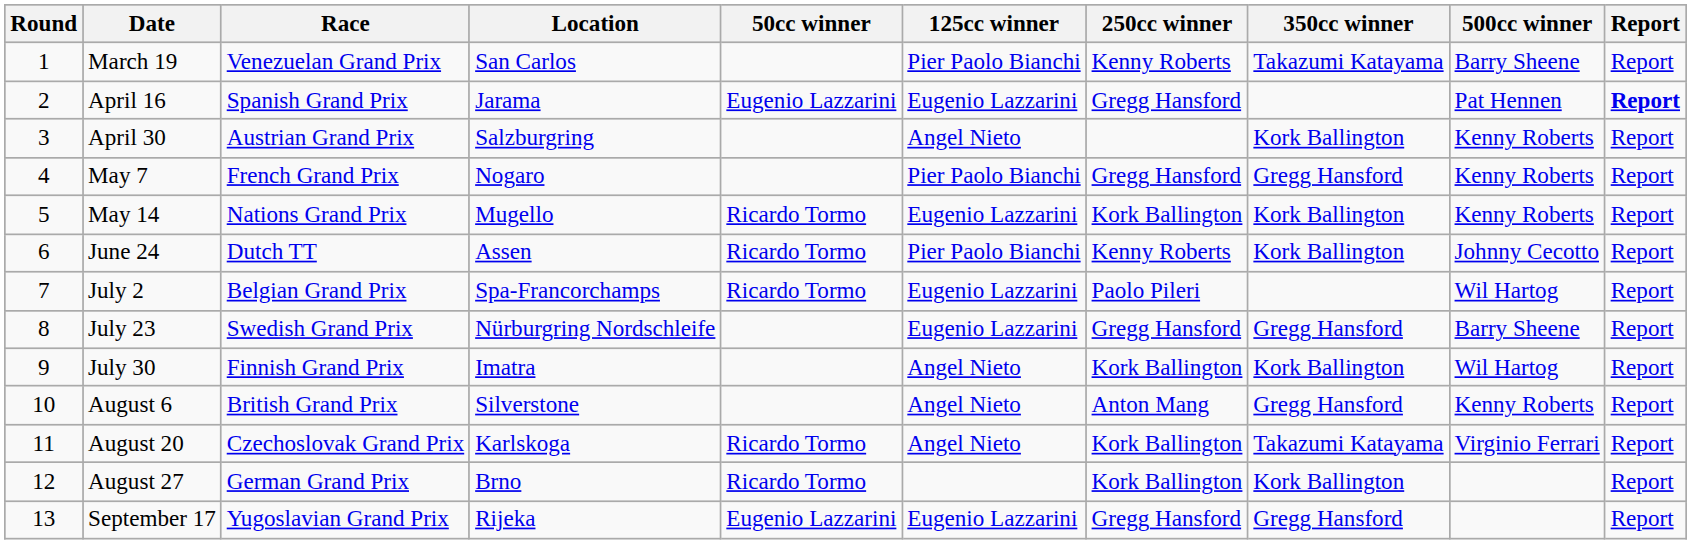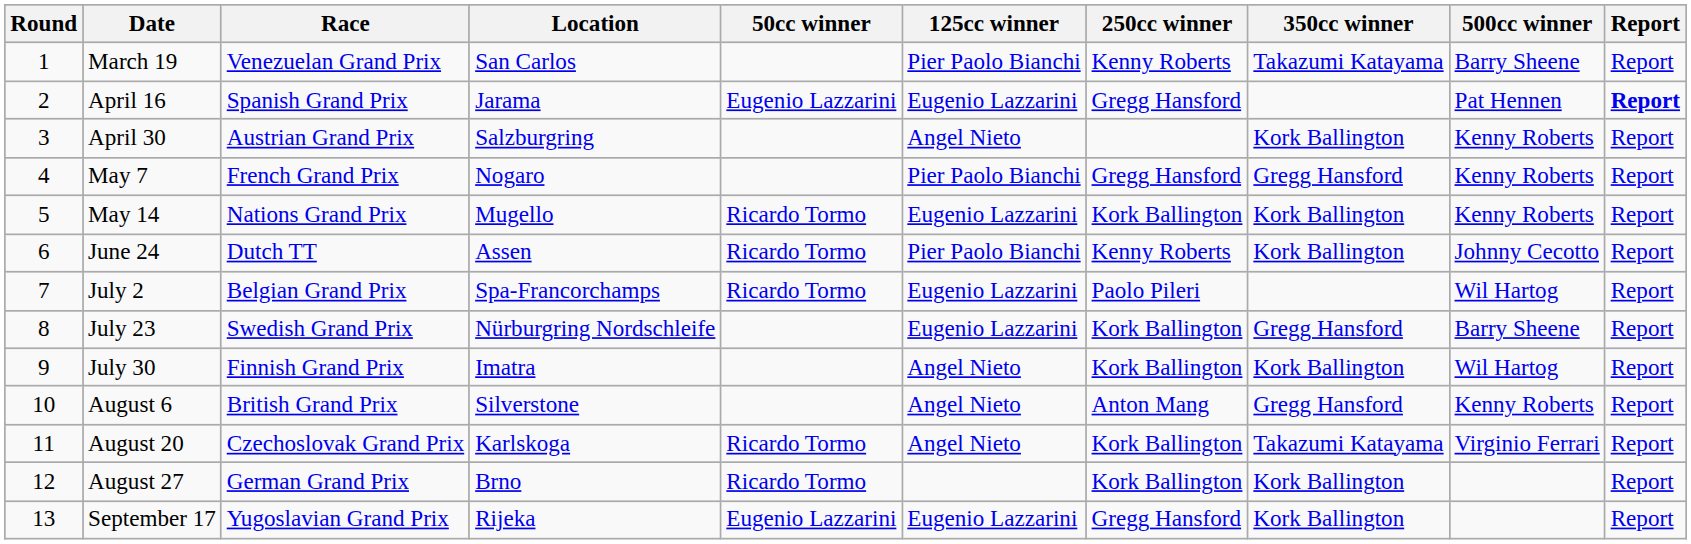 <table class="wikitable" style="font-size: 85%;">
 <tr>
 <th>Round</th>
 <th>Date</th>
 <th>Race</th>
 <th>Location</th>
 <th>50cc winner</th>
 <th>125cc winner</th>
 <th>250cc winner</th>
 <th>350cc winner</th>
 <th>500cc winner</th>
 <th>Report</th>
 </tr>
 <tr>
 <td align="center">1</td>
 <td>March 19</td>
 <td> <a href='#'>Venezuelan Grand Prix</a></td>
 <td><a href='#'>San Carlos</a></td>
 <td></td>
 <td> <a href='#'>Pier Paolo Bianchi</a></td>
 <td> <a href='#'>Kenny Roberts</a></td>
 <td> <a href='#'>Takazumi Katayama</a></td>
 <td> <a href='#'>Barry Sheene</a></td>
 <td><a href='#'>Report</a></td>
 </tr>
 <tr>
 <td align="center">2</td>
 <td>April 16</td>
 <td> <a href='#'>Spanish Grand Prix</a></td>
 <td><a href='#'>Jarama</a></td>
 <td> <a href='#'>Eugenio Lazzarini</a></td>
 <td> <a href='#'>Eugenio Lazzarini</a></td>
 <td> <a href='#'>Gregg Hansford</a></td>
 <td></td>
 <td> <a href='#'>Pat Hennen</a></td>
 <td><strong><a href='#'>Report</a></strong></td>
 </tr>
 <tr>
 <td align="center">3</td>
 <td>April 30</td>
 <td> <a href='#'>Austrian Grand Prix</a></td>
 <td><a href='#'>Salzburgring</a></td>
 <td></td>
 <td> <a href='#'>Angel Nieto</a></td>
 <td></td>
 <td> <a href='#'>Kork Ballington</a></td>
 <td> <a href='#'>Kenny Roberts</a></td>
 <td><a href='#'>Report</a></td>
 </tr>
 <tr>
 <td align="center">4</td>
 <td>May 7</td>
 <td> <a href='#'>French Grand Prix</a></td>
 <td><a href='#'>Nogaro</a></td>
 <td></td>
 <td> <a href='#'>Pier Paolo Bianchi</a></td>
 <td> <a href='#'>Gregg Hansford</a></td>
 <td> <a href='#'>Gregg Hansford</a></td>
 <td> <a href='#'>Kenny Roberts</a></td>
 <td><a href='#'>Report</a></td>
 </tr>
 <tr>
 <td align="center">5</td>
 <td>May 14</td>
 <td> <a href='#'>Nations Grand Prix</a></td>
 <td><a href='#'>Mugello</a></td>
 <td> <a href='#'>Ricardo Tormo</a></td>
 <td> <a href='#'>Eugenio Lazzarini</a></td>
 <td> <a href='#'>Kork Ballington</a></td>
 <td> <a href='#'>Kork Ballington</a></td>
 <td> <a href='#'>Kenny Roberts</a></td>
 <td><a href='#'>Report</a></td>
 </tr>
 <tr>
 <td align="center">6</td>
 <td>June 24</td>
 <td> <a href='#'>Dutch TT</a></td>
 <td><a href='#'>Assen</a></td>
 <td> <a href='#'>Ricardo Tormo</a></td>
 <td> <a href='#'>Pier Paolo Bianchi</a></td>
 <td> <a href='#'>Kenny Roberts</a></td>
 <td> <a href='#'>Kork Ballington</a></td>
 <td> <a href='#'>Johnny Cecotto</a></td>
 <td><a href='#'>Report</a></td>
 </tr>
 <tr>
 <td align="center">7</td>
 <td>July 2</td>
 <td> <a href='#'>Belgian Grand Prix</a></td>
 <td><a href='#'>Spa-Francorchamps</a></td>
 <td> <a href='#'>Ricardo Tormo</a></td>
 <td> <a href='#'>Eugenio Lazzarini</a></td>
 <td> <a href='#'>Paolo Pileri</a></td>
 <td></td>
 <td> <a href='#'>Wil Hartog</a></td>
 <td><a href='#'>Report</a></td>
 </tr>
 <tr>
 <td align="center">8</td>
 <td>July 23</td>
 <td> <a href='#'>Swedish Grand Prix</a></td>
 <td><a href='#'>Nürburgring Nordschleife</a></td>
 <td></td>
 <td> <a href='#'>Eugenio Lazzarini</a></td>
-<td> <a href='#'>Gregg Hansford</a></td>
+<td> <a href='#'>Kork Ballington</a></td>
 <td> <a href='#'>Gregg Hansford</a></td>
 <td> <a href='#'>Barry Sheene</a></td>
 <td><a href='#'>Report</a></td>
 </tr>
 <tr>
 <td align="center">9</td>
 <td>July 30</td>
 <td> <a href='#'>Finnish Grand Prix</a></td>
 <td><a href='#'>Imatra</a></td>
 <td></td>
 <td> <a href='#'>Angel Nieto</a></td>
 <td> <a href='#'>Kork Ballington</a></td>
 <td> <a href='#'>Kork Ballington</a></td>
 <td> <a href='#'>Wil Hartog</a></td>
 <td><a href='#'>Report</a></td>
 </tr>
 <tr>
 <td align="center">10</td>
 <td>August 6</td>
 <td> <a href='#'>British Grand Prix</a></td>
 <td><a href='#'>Silverstone</a></td>
 <td></td>
 <td> <a href='#'>Angel Nieto</a></td>
 <td> <a href='#'>Anton Mang</a></td>
 <td> <a href='#'>Gregg Hansford</a></td>
 <td> <a href='#'>Kenny Roberts</a></td>
 <td><a href='#'>Report</a></td>
 </tr>
 <tr>
 <td align="center">11</td>
 <td>August 20</td>
 <td> <a href='#'>Czechoslovak Grand Prix</a></td>
 <td><a href='#'>Karlskoga</a></td>
 <td> <a href='#'>Ricardo Tormo</a></td>
 <td> <a href='#'>Angel Nieto</a></td>
 <td> <a href='#'>Kork Ballington</a></td>
 <td> <a href='#'>Takazumi Katayama</a></td>
 <td> <a href='#'>Virginio Ferrari</a></td>
 <td><a href='#'>Report</a></td>
 </tr>
 <tr>
 <td align="center">12</td>
 <td>August 27</td>
 <td> <a href='#'>German Grand Prix</a></td>
 <td><a href='#'>Brno</a></td>
 <td> <a href='#'>Ricardo Tormo</a></td>
 <td></td>
 <td> <a href='#'>Kork Ballington</a></td>
 <td> <a href='#'>Kork Ballington</a></td>
 <td></td>
 <td><a href='#'>Report</a></td>
 </tr>
 <tr>
 <td align="center">13</td>
 <td>September 17</td>
 <td> <a href='#'>Yugoslavian Grand Prix</a></td>
 <td><a href='#'>Rijeka</a></td>
 <td> <a href='#'>Eugenio Lazzarini</a></td>
 <td> <a href='#'>Eugenio Lazzarini</a></td>
 <td> <a href='#'>Gregg Hansford</a></td>
-<td> <a href='#'>Gregg Hansford</a></td>
+<td> <a href='#'>Kork Ballington</a></td>
 <td></td>
 <td><a href='#'>Report</a></td>
 </tr>
 </table>
